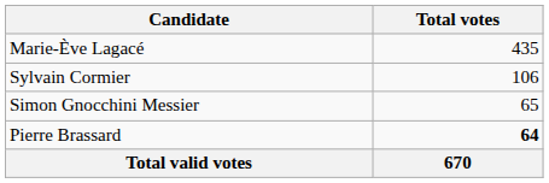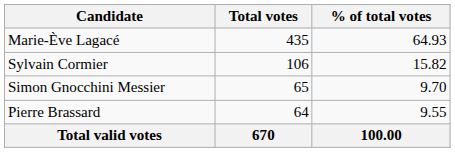 <table style="width:475px;" class="wikitable">
 <tr bgcolor="#EEEEEE">
 <th align="left">Candidate</th>
 <th align="right">Total votes</th>
+<th align="right">% of total votes</th>
 </tr>
 <tr>
 <td align="left">Marie-Ève Lagacé</td>
 <td align="right">435</td>
+<td align="right">64.93</td>
 </tr>
 <tr>
 <td align="left">Sylvain Cormier</td>
 <td align="right">106</td>
+<td align="right">15.82</td>
 </tr>
 <tr>
 <td align="left">Simon Gnocchini Messier</td>
 <td align="right">65</td>
+<td align="right">9.70</td>
 </tr>
 <tr>
 <td align="left">Pierre Brassard</td>
-<td align="right"><strong>64</strong></td>
+<td align="right">64</td>
+<td align="right">9.55</td>
 </tr>
 <tr bgcolor="#EEEEEE">
 <th align="left">Total valid votes</th>
 <th align="right"><strong>670</strong></th>
+<th align="right"><strong>100.00</strong></th>
 </tr>
 </table>
